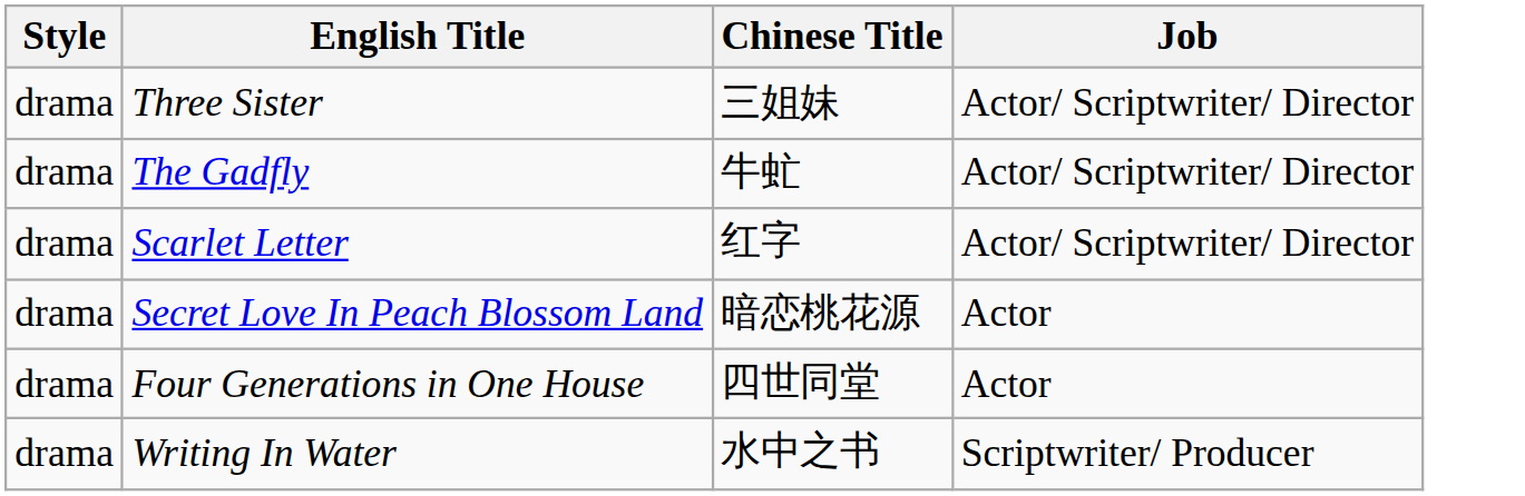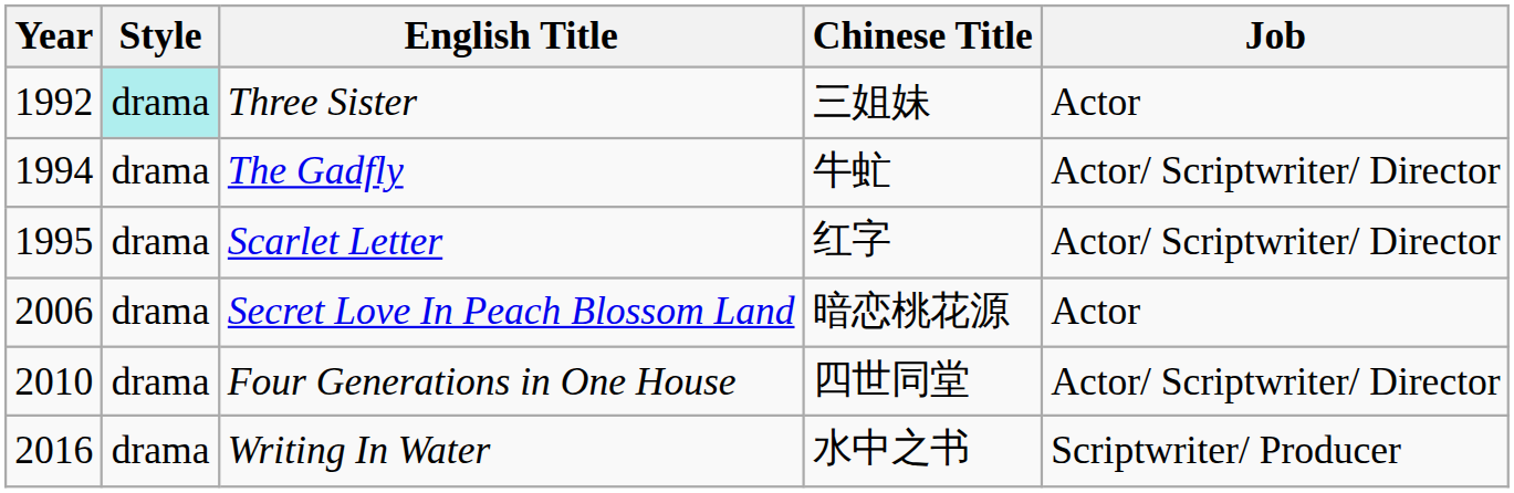 <table class="wikitable">
 <tr>
+<th>Year</th>
 <th>Style</th>
 <th>English Title</th>
 <th>Chinese Title</th>
 <th>Job</th>
 </tr>
 <tr>
-<td>drama</td>
+<td>1992</td>
+<td style="background: paleturquoise;">drama</td>
 <td><em>Three Sister</em></td>
 <td>三姐妹</td>
-<td>Actor/ Scriptwriter/ Director</td>
+<td>Actor</td>
 </tr>
 <tr>
+<td>1994</td>
 <td>drama</td>
 <td><em><a href='#'>The Gadfly</a></em></td>
 <td>牛虻</td>
 <td>Actor/ Scriptwriter/ Director</td>
 </tr>
 <tr>
+<td>1995</td>
 <td>drama</td>
 <td><em><a href='#'>Scarlet Letter</a></em></td>
 <td>红字</td>
 <td>Actor/ Scriptwriter/ Director</td>
 </tr>
 <tr>
+<td>2006</td>
 <td>drama</td>
 <td><em><a href='#'>Secret Love In Peach Blossom Land</a></em></td>
 <td>暗恋桃花源</td>
 <td>Actor</td>
 </tr>
 <tr>
+<td>2010</td>
 <td>drama</td>
 <td><em>Four Generations in One House</em></td>
 <td>四世同堂</td>
-<td>Actor</td>
+<td>Actor/ Scriptwriter/ Director</td>
 </tr>
 <tr>
+<td>2016</td>
 <td>drama</td>
 <td><em>Writing In Water</em></td>
 <td>水中之书</td>
 <td>Scriptwriter/ Producer</td>
 </tr>
 </table>
